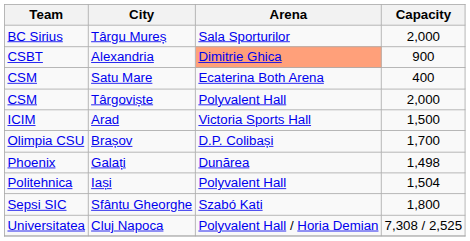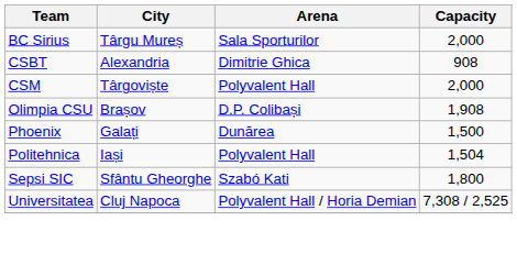 <table class="wikitable sortable">
 <tr>
 <th>Team</th>
 <th>City</th>
 <th>Arena</th>
 <th>Capacity</th>
 </tr>
 <tr>
 <td><a href='#'>BC Sirius</a></td>
 <td><a href='#'>Târgu Mureș</a></td>
 <td><a href='#'>Sala Sporturilor</a></td>
 <td style="text-align: center;">2,000</td>
 </tr>
 <tr>
 <td><a href='#'>CSBT</a></td>
 <td><a href='#'>Alexandria</a></td>
-<td style="background: lightsalmon;"><a href='#'>Dimitrie Ghica</a></td>
-<td style="text-align: center;">900</td>
-</tr>
-<tr>
-<td><a href='#'>CSM</a></td>
-<td><a href='#'>Satu Mare</a></td>
-<td><a href='#'>Ecaterina Both Arena</a></td>
-<td style="text-align: center;">400</td>
+<td><a href='#'>Dimitrie Ghica</a></td>
+<td style="text-align: center;">908</td>
 </tr>
 <tr>
 <td><a href='#'>CSM</a></td>
 <td><a href='#'>Târgoviște</a></td>
 <td><a href='#'>Polyvalent Hall</a></td>
 <td style="text-align: center;">2,000</td>
 </tr>
 <tr>
-<td><a href='#'>ICIM</a></td>
-<td><a href='#'>Arad</a></td>
-<td><a href='#'>Victoria Sports Hall</a></td>
-<td style="text-align: center;">1,500</td>
-</tr>
-<tr>
 <td><a href='#'>Olimpia CSU</a></td>
 <td><a href='#'>Brașov</a></td>
 <td><a href='#'>D.P. Colibași</a></td>
-<td style="text-align: center;">1,700</td>
+<td style="text-align: center;">1,908</td>
 </tr>
 <tr>
 <td><a href='#'>Phoenix</a></td>
 <td><a href='#'>Galați</a></td>
 <td><a href='#'>Dunărea</a></td>
-<td style="text-align: center;">1,498</td>
+<td style="text-align: center;">1,500</td>
 </tr>
 <tr>
 <td><a href='#'>Politehnica</a></td>
 <td><a href='#'>Iași</a></td>
 <td><a href='#'>Polyvalent Hall</a></td>
 <td style="text-align: center;">1,504</td>
 </tr>
 <tr>
 <td><a href='#'>Sepsi SIC</a></td>
 <td><a href='#'>Sfântu Gheorghe</a></td>
 <td><a href='#'>Szabó Kati</a></td>
 <td style="text-align: center;">1,800</td>
 </tr>
 <tr>
 <td><a href='#'>Universitatea</a></td>
 <td><a href='#'>Cluj Napoca</a></td>
 <td><a href='#'>Polyvalent Hall</a> / <a href='#'>Horia Demian</a></td>
 <td>7,308 / 2,525</td>
 </tr>
 <tr>
 </tr>
 </table>
